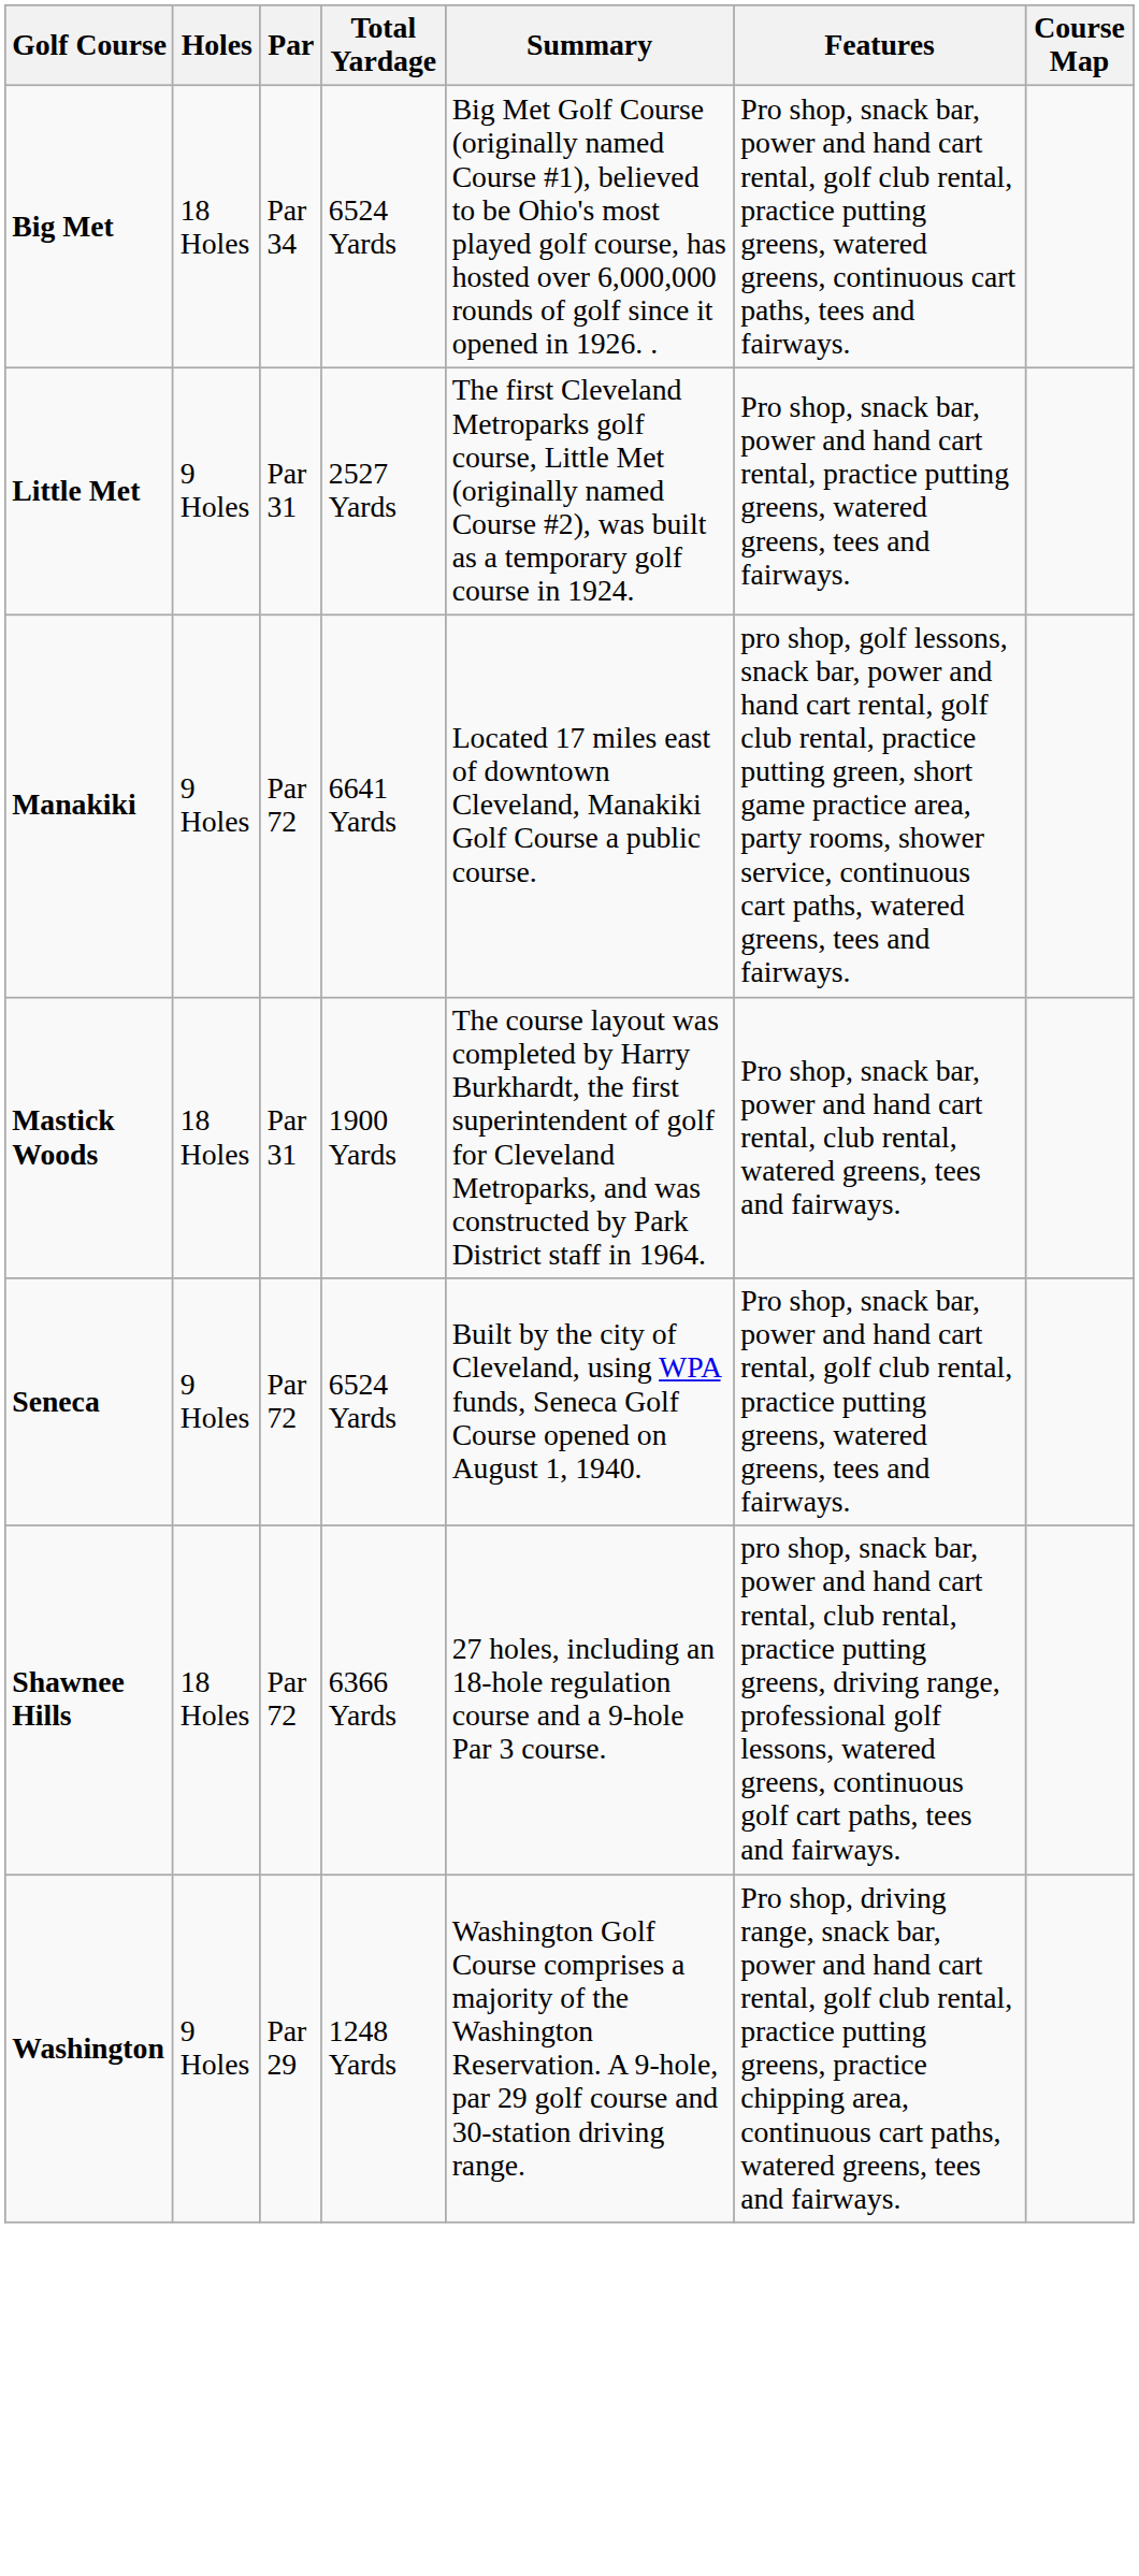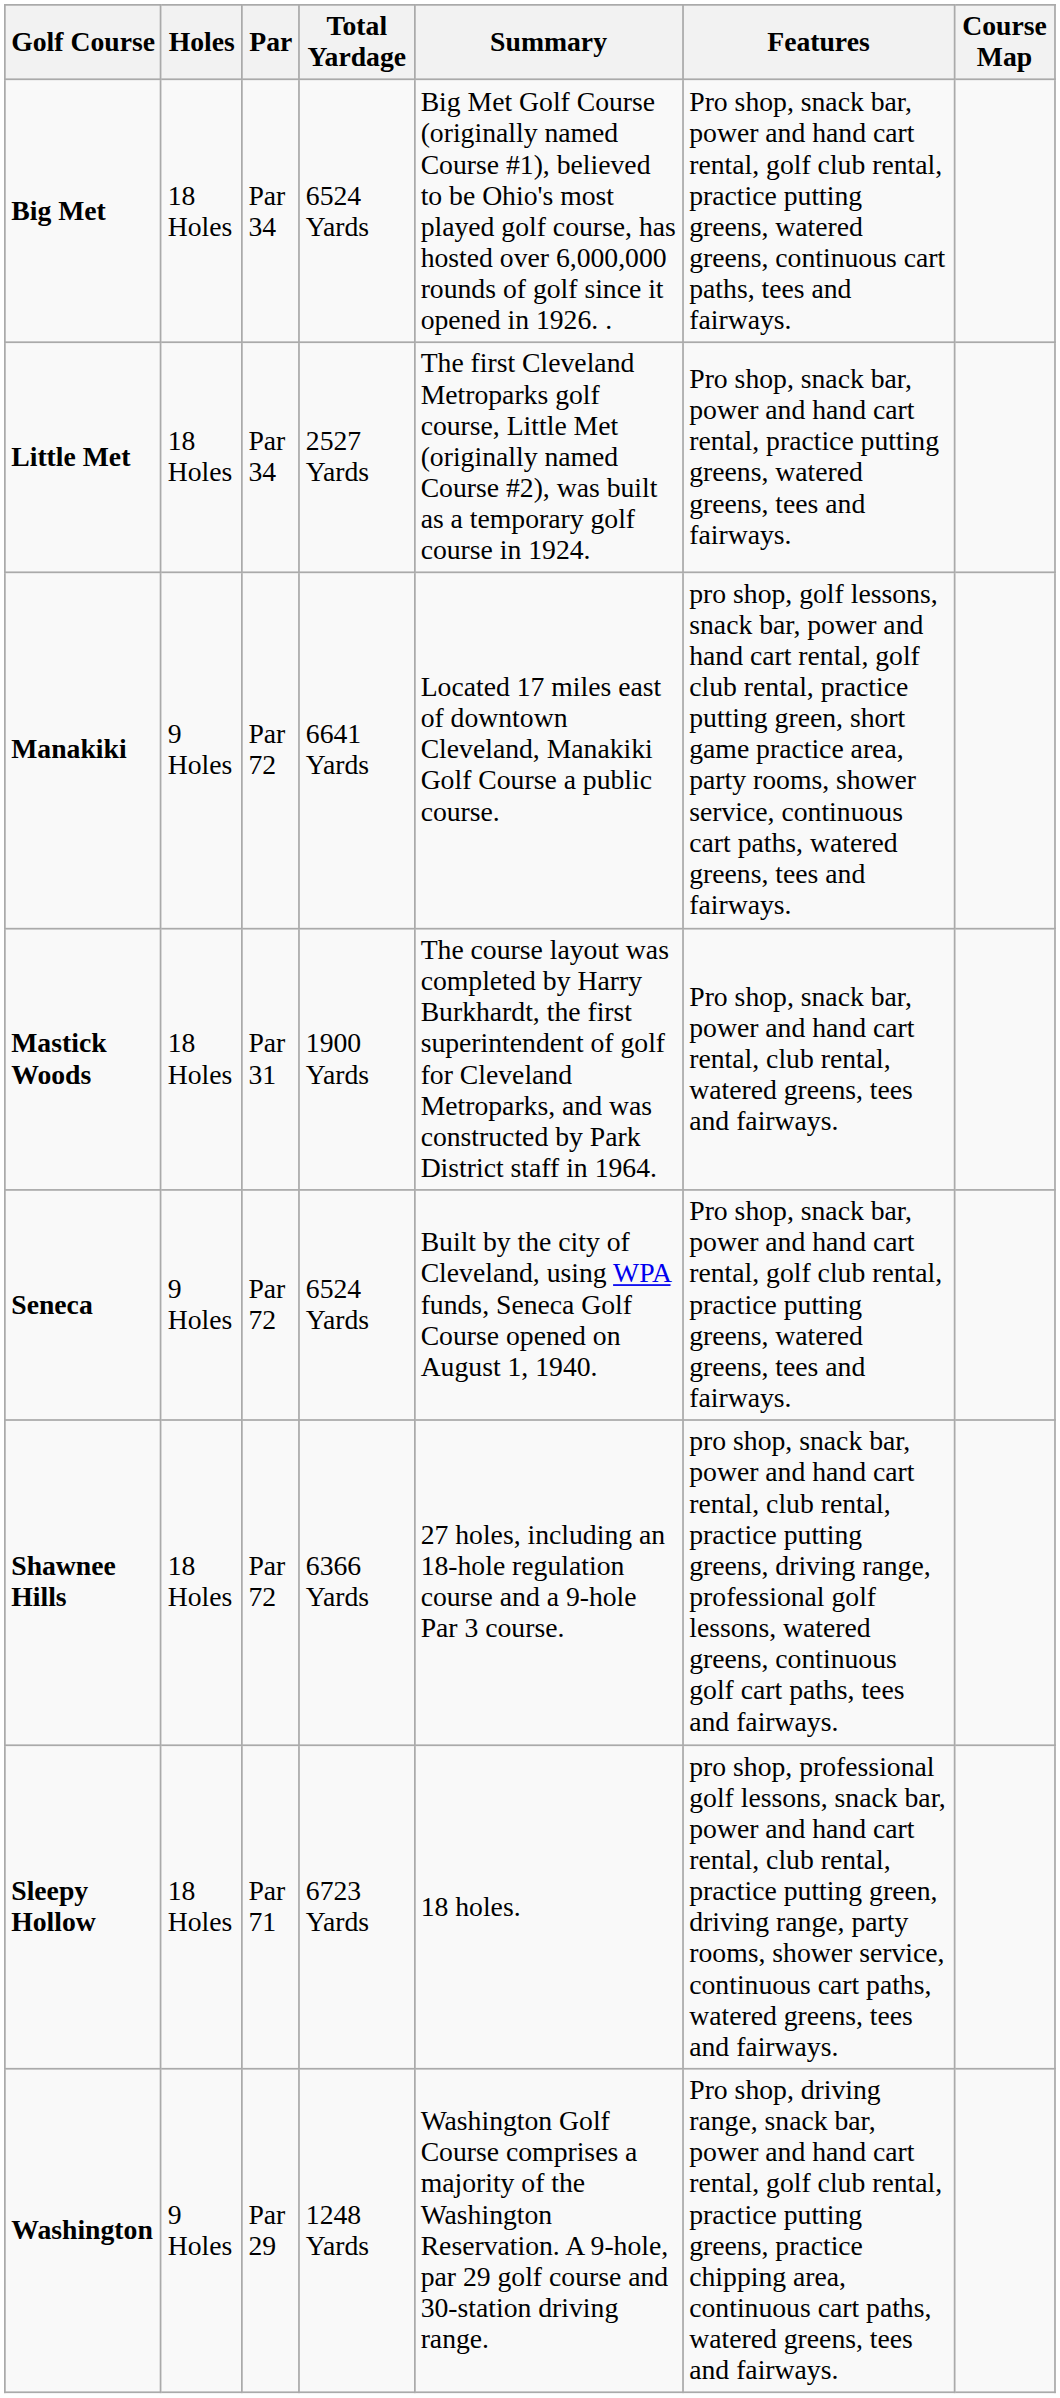 <table class=wikitable>
 <tr>
 <th>Golf Course</th>
 <th>Holes</th>
 <th>Par</th>
 <th>Total Yardage</th>
 <th>Summary</th>
 <th>Features</th>
 <th>Course Map</th>
 </tr>
 <tr>
 <td><strong>Big Met</strong></td>
 <td>18 Holes</td>
 <td>Par 34</td>
 <td>6524 Yards</td>
 <td>Big Met Golf Course (originally named Course #1), believed to be Ohio's most played golf course, has hosted over 6,000,000 rounds of golf since it opened in 1926. .</td>
 <td>Pro shop, snack bar, power and hand cart rental, golf club rental, practice putting greens, watered greens, continuous cart paths, tees and fairways.</td>
 <td></td>
 </tr>
 <tr>
 <td><strong>Little Met</strong></td>
-<td>9 Holes</td>
-<td>Par 31</td>
+<td>18 Holes</td>
+<td>Par 34</td>
 <td>2527 Yards</td>
 <td>The first Cleveland Metroparks golf course, Little Met (originally named Course #2), was built as a temporary golf course in 1924.</td>
 <td>Pro shop, snack bar, power and hand cart rental, practice putting greens, watered greens, tees and fairways.</td>
 <td></td>
 </tr>
 <tr>
 <td><strong>Manakiki</strong></td>
 <td>9 Holes</td>
 <td>Par 72</td>
 <td>6641 Yards</td>
 <td>Located 17 miles east of downtown Cleveland, Manakiki Golf Course a public course.</td>
 <td>pro shop, golf lessons, snack bar, power and hand cart rental, golf club rental, practice putting green, short game practice area, party rooms, shower service, continuous cart paths, watered greens, tees and fairways.</td>
 <td></td>
 </tr>
 <tr>
 <td><strong>Mastick Woods</strong></td>
 <td>18 Holes</td>
 <td>Par 31</td>
 <td>1900 Yards</td>
 <td>The course layout was completed by Harry Burkhardt, the first superintendent of golf for Cleveland Metroparks, and was constructed by Park District staff in 1964.</td>
 <td>Pro shop, snack bar, power and hand cart rental, club rental, watered greens, tees and fairways.</td>
 <td></td>
 </tr>
 <tr>
 <td><strong>Seneca</strong></td>
 <td>9 Holes</td>
 <td>Par 72</td>
 <td>6524 Yards</td>
 <td>Built by the city of Cleveland, using <a href='#'>WPA</a> funds, Seneca Golf Course opened on August 1, 1940.</td>
 <td>Pro shop, snack bar, power and hand cart rental, golf club rental, practice putting greens, watered greens, tees and fairways.</td>
 <td></td>
 </tr>
 <tr>
 <td><strong>Shawnee Hills</strong></td>
 <td>18 Holes</td>
 <td>Par 72</td>
 <td>6366 Yards</td>
 <td>27 holes, including an 18-hole regulation course and a 9-hole Par 3 course.</td>
 <td>pro shop, snack bar, power and hand cart rental, club rental, practice putting greens, driving range, professional golf lessons, watered greens, continuous golf cart paths, tees and fairways.</td>
 <td></td>
 </tr>
 <tr>
+<td><strong>Sleepy Hollow</strong></td>
+<td>18 Holes</td>
+<td>Par 71</td>
+<td>6723 Yards</td>
+<td>18 holes.</td>
+<td>pro shop, professional golf lessons, snack bar, power and hand cart rental, club rental, practice putting green, driving range, party rooms, shower service, continuous cart paths, watered greens, tees and fairways.</td>
+<td></td>
+</tr>
+<tr>
 <td><strong>Washington</strong></td>
 <td>9 Holes</td>
 <td>Par 29</td>
 <td>1248 Yards</td>
 <td>Washington Golf Course comprises a majority of the Washington Reservation. A 9-hole, par 29 golf course and 30-station driving range.</td>
 <td>Pro shop, driving range, snack bar, power and hand cart rental, golf club rental, practice putting greens, practice chipping area, continuous cart paths, watered greens, tees and fairways.</td>
 <td></td>
 </tr>
 </table>
